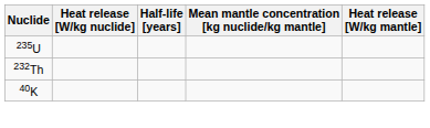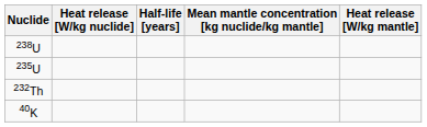 <table class="wikitable" style="text-align: center;">
 <tr>
 <th>Nuclide</th>
 <th>Heat release<br>[W/kg nuclide]</th>
 <th>Half-life<br>[years]</th>
 <th>Mean mantle concentration<br>[kg nuclide/kg mantle]</th>
 <th>Heat release<br>[W/kg mantle]</th>
+</tr>
+<tr>
+<td><sup>238</sup>U</td>
+<td></td>
+<td></td>
+<td></td>
+<td></td>
 </tr>
 <tr>
 <td><sup>235</sup>U</td>
 <td></td>
 <td></td>
 <td></td>
 <td></td>
 </tr>
 <tr>
 <td><sup>232</sup>Th</td>
 <td></td>
 <td></td>
 <td></td>
 <td></td>
 </tr>
 <tr>
 <td><sup>40</sup>K</td>
 <td></td>
 <td></td>
 <td></td>
 <td></td>
 </tr>
 </table>
